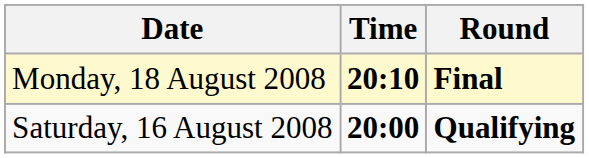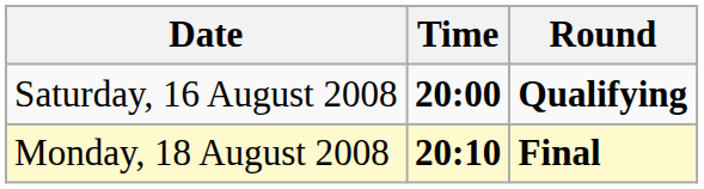 <table class="wikitable">
 <tr>
 <th>Date</th>
 <th>Time</th>
 <th>Round</th>
 </tr>
+<tr>
+<td>Saturday, 16 August 2008</td>
+<td><strong>20:00</strong></td>
+<td><strong>Qualifying</strong></td>
+</tr>
 <tr style=background:lemonchiffon>
 <td>Monday, 18 August 2008</td>
 <td><strong>20:10</strong></td>
 <td><strong>Final</strong></td>
 </tr>
-<tr>
-<td>Saturday, 16 August 2008</td>
-<td><strong>20:00</strong></td>
-<td><strong>Qualifying</strong></td>
-</tr>
 </table>
